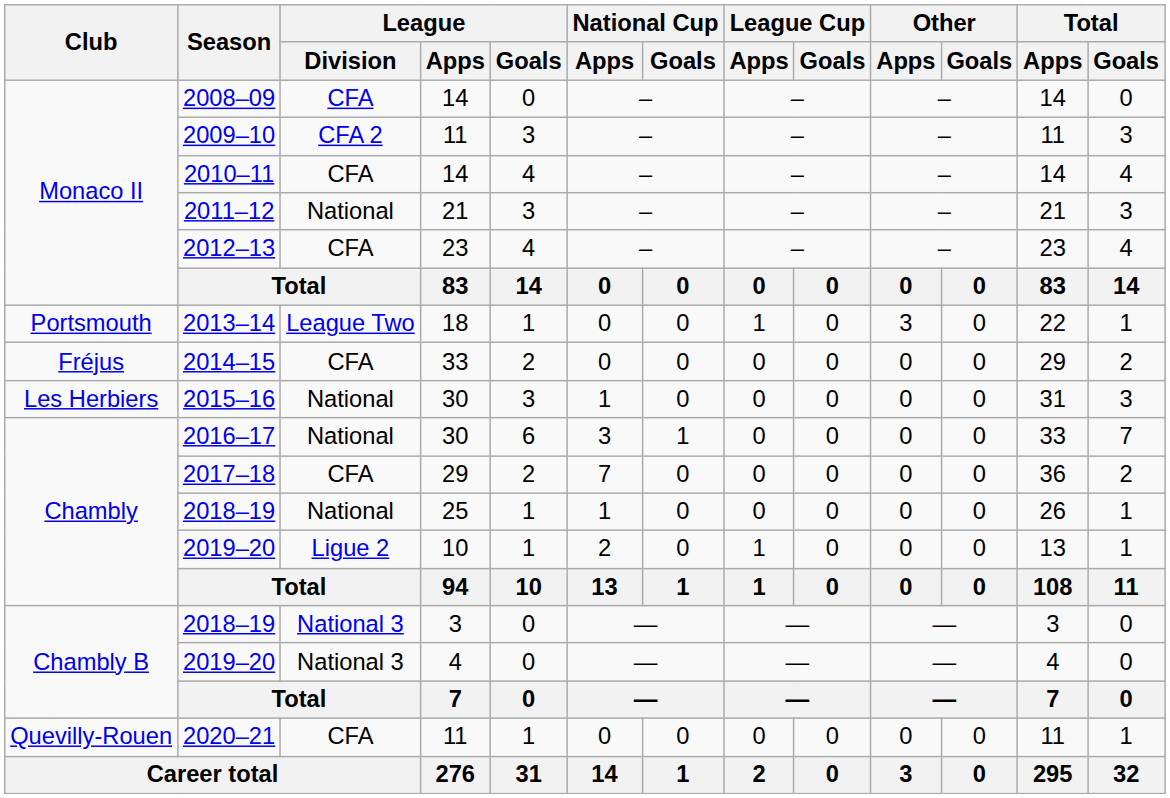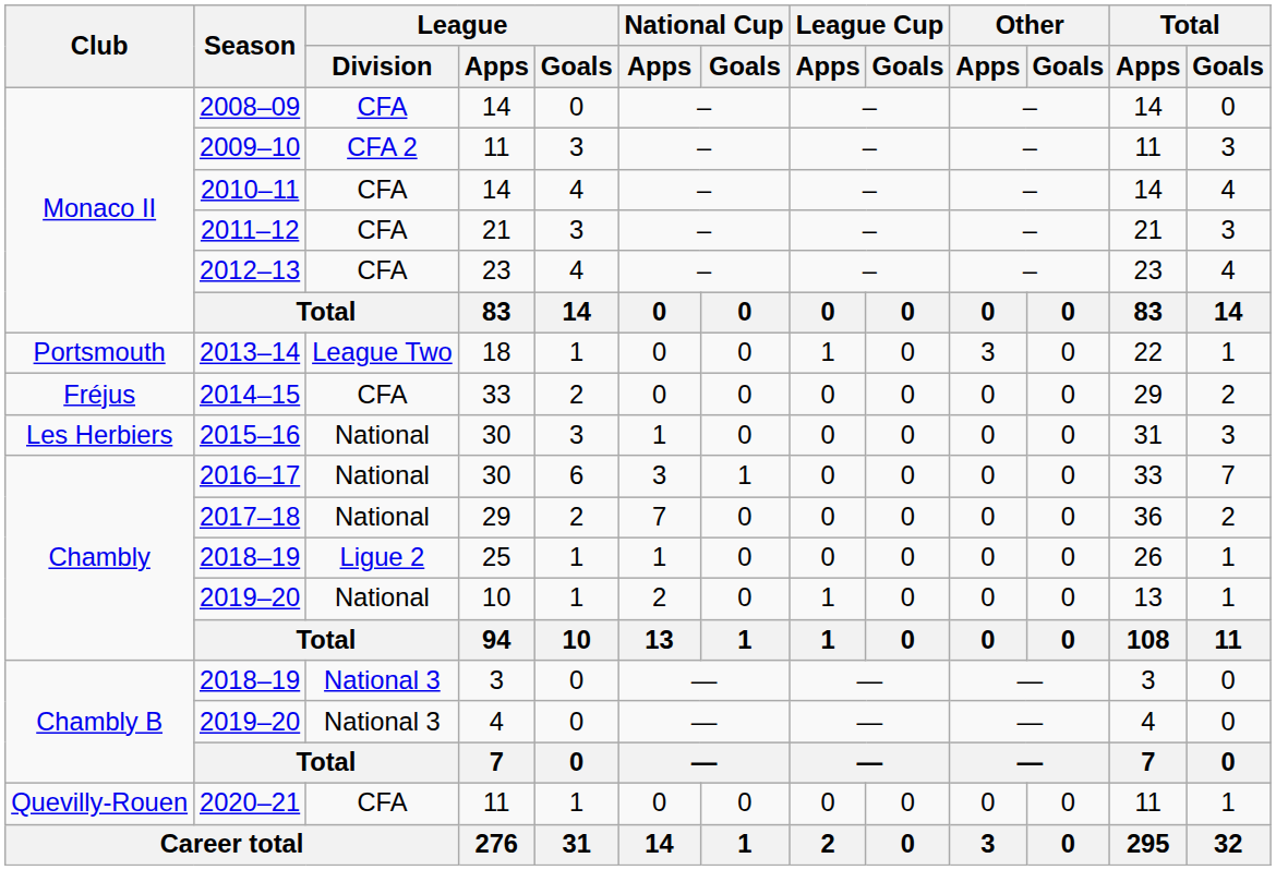 <table class="wikitable" style="text-align: center">
 <tr>
 <th rowspan="2">Club</th>
 <th rowspan="2">Season</th>
 <th colspan="3">League</th>
 <th colspan="2">National Cup</th>
 <th colspan="2">League Cup</th>
 <th colspan="2">Other</th>
 <th colspan="2">Total</th>
 </tr>
 <tr>
 <th>Division</th>
 <th>Apps</th>
 <th>Goals</th>
 <th>Apps</th>
 <th>Goals</th>
 <th>Apps</th>
 <th>Goals</th>
 <th>Apps</th>
 <th>Goals</th>
 <th>Apps</th>
 <th>Goals</th>
 </tr>
 <tr>
 <td rowspan="6"><a href='#'>Monaco II</a></td>
 <td><a href='#'>2008–09</a></td>
 <td><a href='#'>CFA</a></td>
 <td>14</td>
 <td>0</td>
 <td colspan="2">–</td>
 <td colspan="2">–</td>
 <td colspan="2">–</td>
 <td>14</td>
 <td>0</td>
 </tr>
 <tr>
 <td><a href='#'>2009–10</a></td>
 <td><a href='#'>CFA 2</a></td>
 <td>11</td>
 <td>3</td>
 <td colspan="2">–</td>
 <td colspan="2">–</td>
 <td colspan="2">–</td>
 <td>11</td>
 <td>3</td>
 </tr>
 <tr>
 <td><a href='#'>2010–11</a></td>
 <td>CFA</td>
 <td>14</td>
 <td>4</td>
 <td colspan="2">–</td>
 <td colspan="2">–</td>
 <td colspan="2">–</td>
 <td>14</td>
 <td>4</td>
 </tr>
 <tr>
 <td><a href='#'>2011–12</a></td>
-<td>National</td>
+<td>CFA</td>
 <td>21</td>
 <td>3</td>
 <td colspan="2">–</td>
 <td colspan="2">–</td>
 <td colspan="2">–</td>
 <td>21</td>
 <td>3</td>
 </tr>
 <tr>
 <td><a href='#'>2012–13</a></td>
 <td>CFA</td>
 <td>23</td>
 <td>4</td>
 <td colspan="2">–</td>
 <td colspan="2">–</td>
 <td colspan="2">–</td>
 <td>23</td>
 <td>4</td>
 </tr>
 <tr>
 <th colspan=2>Total</th>
 <th>83</th>
 <th>14</th>
 <th>0</th>
 <th>0</th>
 <th>0</th>
 <th>0</th>
 <th>0</th>
 <th>0</th>
 <th>83</th>
 <th>14</th>
 </tr>
 <tr>
 <td><a href='#'>Portsmouth</a></td>
 <td><a href='#'>2013–14</a></td>
 <td><a href='#'>League Two</a></td>
 <td>18</td>
 <td>1</td>
 <td>0</td>
 <td>0</td>
 <td>1</td>
 <td>0</td>
 <td>3</td>
 <td>0</td>
 <td>22</td>
 <td>1</td>
 </tr>
 <tr>
 <td><a href='#'>Fréjus</a></td>
 <td><a href='#'>2014–15</a></td>
 <td>CFA</td>
 <td>33</td>
 <td>2</td>
 <td>0</td>
 <td>0</td>
 <td>0</td>
 <td>0</td>
 <td>0</td>
 <td>0</td>
 <td>29</td>
 <td>2</td>
 </tr>
 <tr>
 <td><a href='#'>Les Herbiers</a></td>
 <td><a href='#'>2015–16</a></td>
 <td>National</td>
 <td>30</td>
 <td>3</td>
 <td>1</td>
 <td>0</td>
 <td>0</td>
 <td>0</td>
 <td>0</td>
 <td>0</td>
 <td>31</td>
 <td>3</td>
 </tr>
 <tr>
 <td rowspan=5><a href='#'>Chambly</a></td>
 <td><a href='#'>2016–17</a></td>
 <td>National</td>
 <td>30</td>
 <td>6</td>
 <td>3</td>
 <td>1</td>
 <td>0</td>
 <td>0</td>
 <td>0</td>
 <td>0</td>
 <td>33</td>
 <td>7</td>
 </tr>
 <tr>
 <td><a href='#'>2017–18</a></td>
-<td>CFA</td>
+<td>National</td>
 <td>29</td>
 <td>2</td>
 <td>7</td>
 <td>0</td>
 <td>0</td>
 <td>0</td>
 <td>0</td>
 <td>0</td>
 <td>36</td>
 <td>2</td>
 </tr>
 <tr>
 <td><a href='#'>2018–19</a></td>
-<td>National</td>
+<td><a href='#'>Ligue 2</a></td>
 <td>25</td>
 <td>1</td>
 <td>1</td>
 <td>0</td>
 <td>0</td>
 <td>0</td>
 <td>0</td>
 <td>0</td>
 <td>26</td>
 <td>1</td>
 </tr>
 <tr>
 <td><a href='#'>2019–20</a></td>
-<td><a href='#'>Ligue 2</a></td>
+<td>National</td>
 <td>10</td>
 <td>1</td>
 <td>2</td>
 <td>0</td>
 <td>1</td>
 <td>0</td>
 <td>0</td>
 <td>0</td>
 <td>13</td>
 <td>1</td>
 </tr>
 <tr>
 <th colspan=2>Total</th>
 <th>94</th>
 <th>10</th>
 <th>13</th>
 <th>1</th>
 <th>1</th>
 <th>0</th>
 <th>0</th>
 <th>0</th>
 <th>108</th>
 <th>11</th>
 </tr>
 <tr>
 <td rowspan=3><a href='#'>Chambly B</a></td>
 <td><a href='#'>2018–19</a></td>
 <td><a href='#'>National 3</a></td>
 <td>3</td>
 <td>0</td>
 <td colspan=2>—</td>
 <td colspan=2>—</td>
 <td colspan=2>—</td>
 <td>3</td>
 <td>0</td>
 </tr>
 <tr>
 <td><a href='#'>2019–20</a></td>
 <td>National 3</td>
 <td>4</td>
 <td>0</td>
 <td colspan=2>—</td>
 <td colspan=2>—</td>
 <td colspan=2>—</td>
 <td>4</td>
 <td>0</td>
 </tr>
 <tr>
 <th colspan=2>Total</th>
 <th>7</th>
 <th>0</th>
 <th colspan=2>—</th>
 <th colspan=2>—</th>
 <th colspan=2>—</th>
 <th>7</th>
 <th>0</th>
 </tr>
 <tr>
 <td><a href='#'>Quevilly-Rouen</a></td>
 <td><a href='#'>2020–21</a></td>
 <td>CFA</td>
 <td>11</td>
 <td>1</td>
 <td>0</td>
 <td>0</td>
 <td>0</td>
 <td>0</td>
 <td>0</td>
 <td>0</td>
 <td>11</td>
 <td>1</td>
 </tr>
 <tr>
 <th colspan="3">Career total</th>
 <th>276</th>
 <th>31</th>
 <th>14</th>
 <th>1</th>
 <th>2</th>
 <th>0</th>
 <th>3</th>
 <th>0</th>
 <th>295</th>
 <th>32</th>
 </tr>
 </table>
